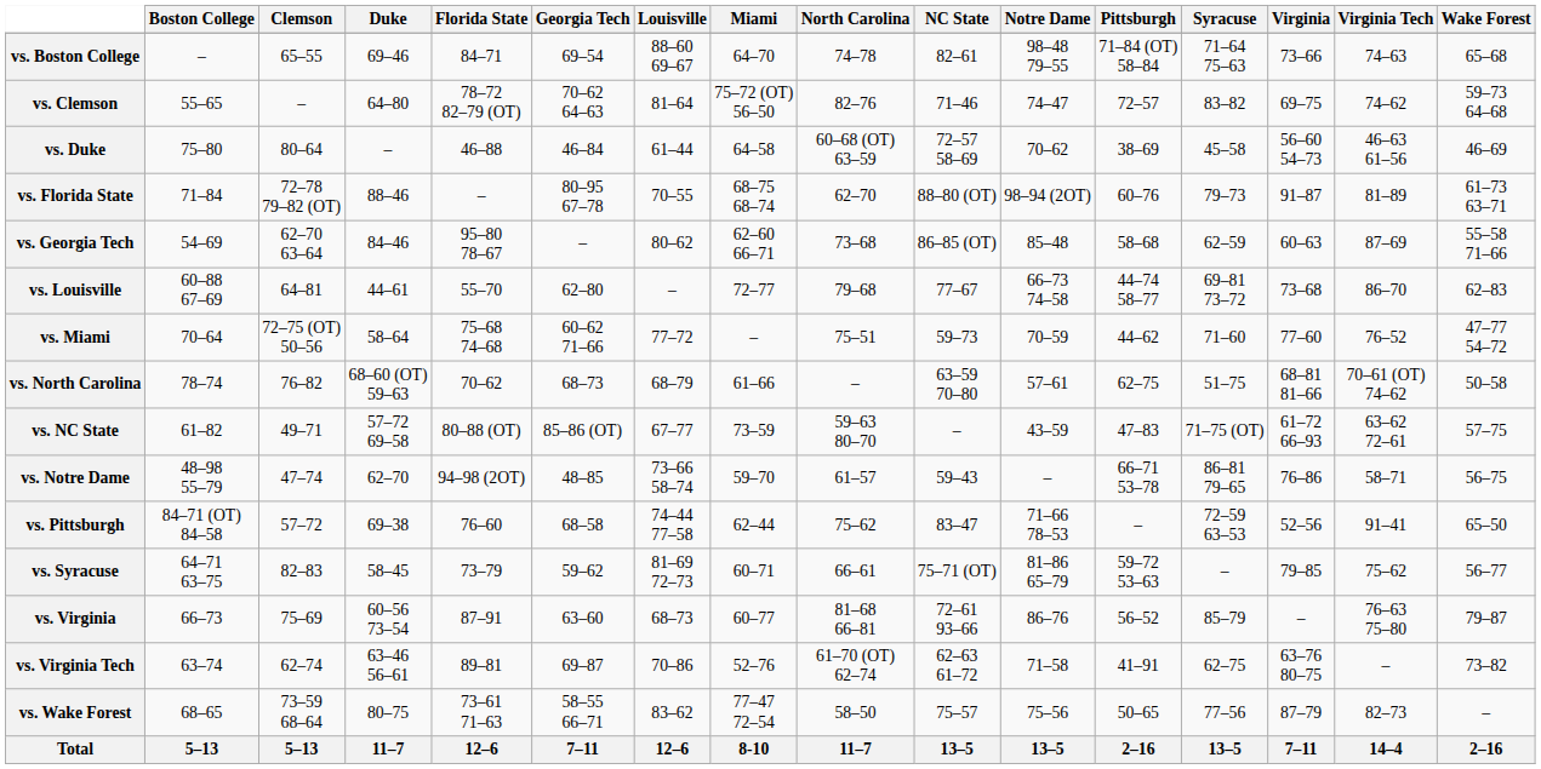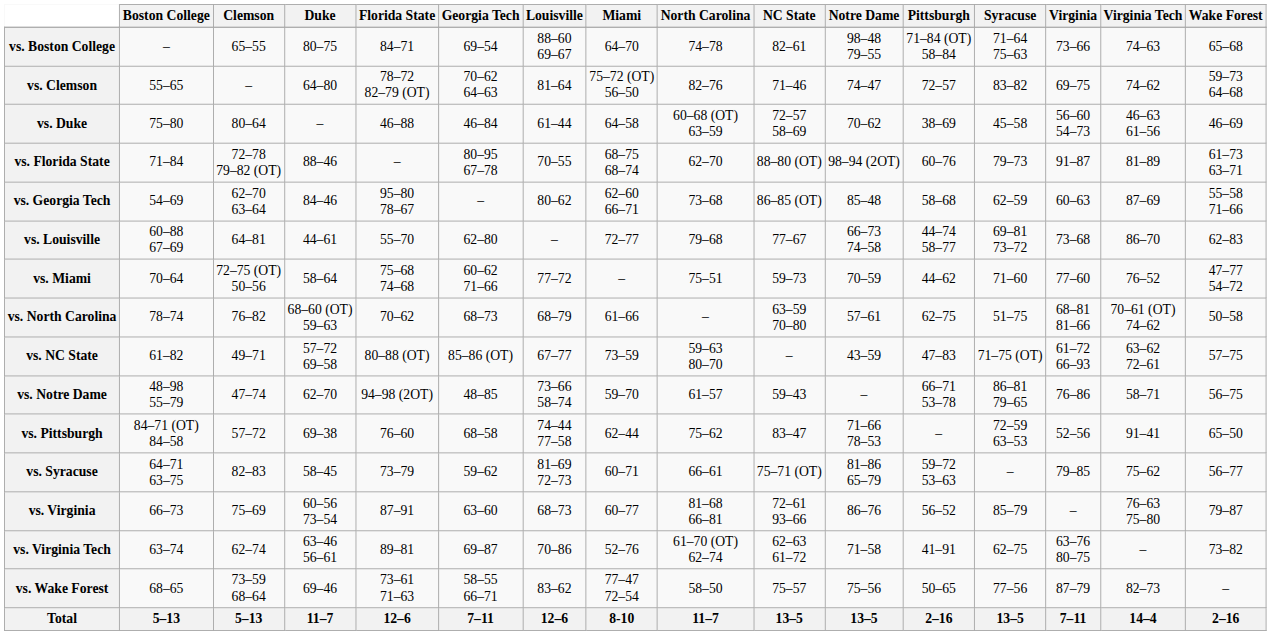 <table class="wikitable" style="white-space:nowrap;font-size:90%;">
 <tr>
 <th colspan=1 style="background:white; border-top-style:hidden; border-left-style:hidden;"   width=75> </th>
 <th style=>Boston College</th>
 <th style=>Clemson</th>
 <th style=>Duke</th>
 <th style=>Florida State</th>
 <th style=>Georgia Tech</th>
 <th style=>Louisville</th>
 <th style=>Miami</th>
 <th style=>North Carolina</th>
 <th style=>NC State</th>
 <th style=>Notre Dame</th>
 <th style=>Pittsburgh</th>
 <th style=>Syracuse</th>
 <th style=>Virginia</th>
 <th style=>Virginia Tech</th>
 <th style=>Wake Forest</th>
 </tr>
 <tr style="text-align:center;">
 </tr>
 <tr style="text-align:center;">
 <th>vs. Boston College</th>
 <td>–</td>
 <td>65–55</td>
-<td>69–46</td>
+<td>80–75</td>
 <td>84–71</td>
 <td>69–54</td>
 <td>88–60<br>69–67</td>
 <td>64–70</td>
 <td>74–78</td>
 <td>82–61</td>
 <td>98–48<br>79–55</td>
 <td>71–84 (OT)<br>58–84</td>
 <td>71–64<br>75–63</td>
 <td>73–66</td>
 <td>74–63</td>
 <td>65–68</td>
 </tr>
 <tr style="text-align:center;">
 <th>vs. Clemson</th>
 <td>55–65</td>
 <td>–</td>
 <td>64–80</td>
 <td>78–72<br>82–79 (OT)</td>
 <td>70–62<br>64–63</td>
 <td>81–64</td>
 <td>75–72 (OT)<br>56–50</td>
 <td>82–76</td>
 <td>71–46</td>
 <td>74–47</td>
 <td>72–57</td>
 <td>83–82</td>
 <td>69–75</td>
 <td>74–62</td>
 <td>59–73<br>64–68</td>
 </tr>
 <tr style="text-align:center;">
 <th>vs. Duke</th>
 <td>75–80</td>
 <td>80–64</td>
 <td>–</td>
 <td>46–88</td>
 <td>46–84</td>
 <td>61–44</td>
 <td>64–58</td>
 <td>60–68 (OT)<br>63–59</td>
 <td>72–57<br>58–69</td>
 <td>70–62</td>
 <td>38–69</td>
 <td>45–58</td>
 <td>56–60<br>54–73</td>
 <td>46–63<br>61–56</td>
 <td>46–69</td>
 </tr>
 <tr style="text-align:center;">
 <th>vs. Florida State</th>
 <td>71–84</td>
 <td>72–78<br>79–82 (OT)</td>
 <td>88–46</td>
 <td>–</td>
 <td>80–95<br>67–78</td>
 <td>70–55</td>
 <td>68–75<br>68–74</td>
 <td>62–70</td>
 <td>88–80 (OT)</td>
 <td>98–94 (2OT)</td>
 <td>60–76</td>
 <td>79–73</td>
 <td>91–87</td>
 <td>81–89</td>
 <td>61–73<br>63–71</td>
 </tr>
 <tr style="text-align:center;">
 <th>vs. Georgia Tech</th>
 <td>54–69</td>
 <td>62–70<br>63–64</td>
 <td>84–46</td>
 <td>95–80<br>78–67</td>
 <td>–</td>
 <td>80–62</td>
 <td>62–60<br>66–71</td>
 <td>73–68</td>
 <td>86–85 (OT)</td>
 <td>85–48</td>
 <td>58–68</td>
 <td>62–59</td>
 <td>60–63</td>
 <td>87–69</td>
 <td>55–58<br>71–66</td>
 </tr>
 <tr style="text-align:center;">
 <th>vs. Louisville</th>
 <td>60–88<br>67–69</td>
 <td>64–81</td>
 <td>44–61</td>
 <td>55–70</td>
 <td>62–80</td>
 <td>–</td>
 <td>72–77</td>
 <td>79–68</td>
 <td>77–67</td>
 <td>66–73<br>74–58</td>
 <td>44–74<br>58–77</td>
 <td>69–81<br>73–72</td>
 <td>73–68</td>
 <td>86–70</td>
 <td>62–83</td>
 </tr>
 <tr style="text-align:center;">
 <th>vs. Miami</th>
 <td>70–64</td>
 <td>72–75 (OT)<br>50–56</td>
 <td>58–64</td>
 <td>75–68<br>74–68</td>
 <td>60–62<br>71–66</td>
 <td>77–72</td>
 <td>–</td>
 <td>75–51</td>
 <td>59–73</td>
 <td>70–59</td>
 <td>44–62</td>
 <td>71–60</td>
 <td>77–60</td>
 <td>76–52</td>
 <td>47–77<br>54–72</td>
 </tr>
 <tr style="text-align:center;">
 <th>vs. North Carolina</th>
 <td>78–74</td>
 <td>76–82</td>
 <td>68–60 (OT)<br>59–63</td>
 <td>70–62</td>
 <td>68–73</td>
 <td>68–79</td>
 <td>61–66</td>
 <td>–</td>
 <td>63–59<br>70–80</td>
 <td>57–61</td>
 <td>62–75</td>
 <td>51–75</td>
 <td>68–81<br>81–66</td>
 <td>70–61 (OT)<br>74–62</td>
 <td>50–58</td>
 </tr>
 <tr style="text-align:center;">
 <th>vs. NC State</th>
 <td>61–82</td>
 <td>49–71</td>
 <td>57–72<br>69–58</td>
 <td>80–88 (OT)</td>
 <td>85–86 (OT)</td>
 <td>67–77</td>
 <td>73–59</td>
 <td>59–63<br>80–70</td>
 <td>–</td>
 <td>43–59</td>
 <td>47–83</td>
 <td>71–75 (OT)</td>
 <td>61–72<br>66–93</td>
 <td>63–62<br>72–61</td>
 <td>57–75</td>
 </tr>
 <tr style="text-align:center;">
 <th>vs. Notre Dame</th>
 <td>48–98<br>55–79</td>
 <td>47–74</td>
 <td>62–70</td>
 <td>94–98 (2OT)</td>
 <td>48–85</td>
 <td>73–66<br>58–74</td>
 <td>59–70</td>
 <td>61–57</td>
 <td>59–43</td>
 <td>–</td>
 <td>66–71<br>53–78</td>
 <td>86–81<br>79–65</td>
 <td>76–86</td>
 <td>58–71</td>
 <td>56–75</td>
 </tr>
 <tr style="text-align:center;">
 <th>vs. Pittsburgh</th>
 <td>84–71 (OT)<br>84–58</td>
 <td>57–72</td>
 <td>69–38</td>
 <td>76–60</td>
 <td>68–58</td>
 <td>74–44<br>77–58</td>
 <td>62–44</td>
 <td>75–62</td>
 <td>83–47</td>
 <td>71–66<br>78–53</td>
 <td>–</td>
 <td>72–59<br>63–53</td>
 <td>52–56</td>
 <td>91–41</td>
 <td>65–50</td>
 </tr>
 <tr style="text-align:center;">
 <th>vs. Syracuse</th>
 <td>64–71<br>63–75</td>
 <td>82–83</td>
 <td>58–45</td>
 <td>73–79</td>
 <td>59–62</td>
 <td>81–69<br>72–73</td>
 <td>60–71</td>
 <td>66–61</td>
 <td>75–71 (OT)</td>
 <td>81–86<br>65–79</td>
 <td>59–72<br>53–63</td>
 <td>–</td>
 <td>79–85</td>
 <td>75–62</td>
 <td>56–77</td>
 </tr>
 <tr style="text-align:center;">
 <th>vs. Virginia</th>
 <td>66–73</td>
 <td>75–69</td>
 <td>60–56<br>73–54</td>
 <td>87–91</td>
 <td>63–60</td>
 <td>68–73</td>
 <td>60–77</td>
 <td>81–68<br>66–81</td>
 <td>72–61<br>93–66</td>
 <td>86–76</td>
 <td>56–52</td>
 <td>85–79</td>
 <td>–</td>
 <td>76–63<br>75–80</td>
 <td>79–87</td>
 </tr>
 <tr style="text-align:center;">
 <th>vs. Virginia Tech</th>
 <td>63–74</td>
 <td>62–74</td>
 <td>63–46<br>56–61</td>
 <td>89–81</td>
 <td>69–87</td>
 <td>70–86</td>
 <td>52–76</td>
 <td>61–70 (OT)<br>62–74</td>
 <td>62–63<br>61–72</td>
 <td>71–58</td>
 <td>41–91</td>
 <td>62–75</td>
 <td>63–76<br>80–75</td>
 <td>–</td>
 <td>73–82</td>
 </tr>
 <tr style="text-align:center;">
 <th>vs. Wake Forest</th>
 <td>68–65</td>
 <td>73–59<br>68–64</td>
-<td>80–75</td>
+<td>69–46</td>
 <td>73–61<br>71–63</td>
 <td>58–55<br>66–71</td>
 <td>83–62</td>
 <td>77–47<br>72–54</td>
 <td>58–50</td>
 <td>75–57</td>
 <td>75–56</td>
 <td>50–65</td>
 <td>77–56</td>
 <td>87–79</td>
 <td>82–73</td>
 <td>–<br></td>
 </tr>
 <tr style="text-align:center;">
 <th>Total</th>
 <th>5–13</th>
 <th>5–13</th>
 <th>11–7</th>
 <th>12–6</th>
 <th>7–11</th>
 <th>12–6</th>
 <th>8-10</th>
 <th>11–7</th>
 <th>13–5</th>
 <th>13–5</th>
 <th>2–16</th>
 <th>13–5</th>
 <th>7–11</th>
 <th>14–4</th>
 <th>2–16</th>
 </tr>
 </table>
